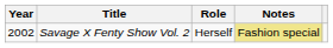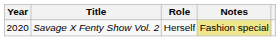 <table class="wikitable">
 <tr>
 <th>Year</th>
 <th>Title</th>
 <th>Role</th>
 <th>Notes</th>
 <th style="text-align: center;" class="unsortable"></th>
 </tr>
 <tr>
-<td scope="row">2002</td>
+<td scope="row">2020</td>
 <td><em>Savage X Fenty Show Vol. 2</em></td>
 <td>Herself</td>
 <td style="background: khaki;">Fashion special</td>
 <td style="text-align: center;"></td>
 </tr>
 </table>
